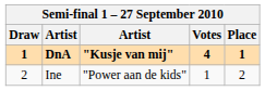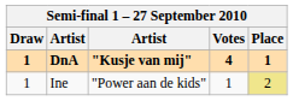 <table class="sortable wikitable" style="margin: 1em auto 1em auto; text-align:center">
 <tr>
 <th colspan="5">Semi-final 1 – 27 September 2010</th>
 </tr>
 <tr bgcolor="#CCCCCC">
 <th>Draw</th>
 <th>Artist</th>
 <th>Artist</th>
 <th>Votes</th>
 <th>Place</th>
 </tr>
 <tr style="font-weight:bold;background:navajowhite;">
 <td>1</td>
 <td align="left">DnA</td>
 <td align="left">"Kusje van mij"</td>
 <td>4</td>
 <td>1</td>
 </tr>
 <tr>
-<td>2</td>
+<td>1</td>
 <td align="left">Ine</td>
 <td align="left">"Power aan de kids"</td>
 <td>1</td>
-<td>2</td>
+<td style="background: khaki;">2</td>
 </tr>
 </table>
